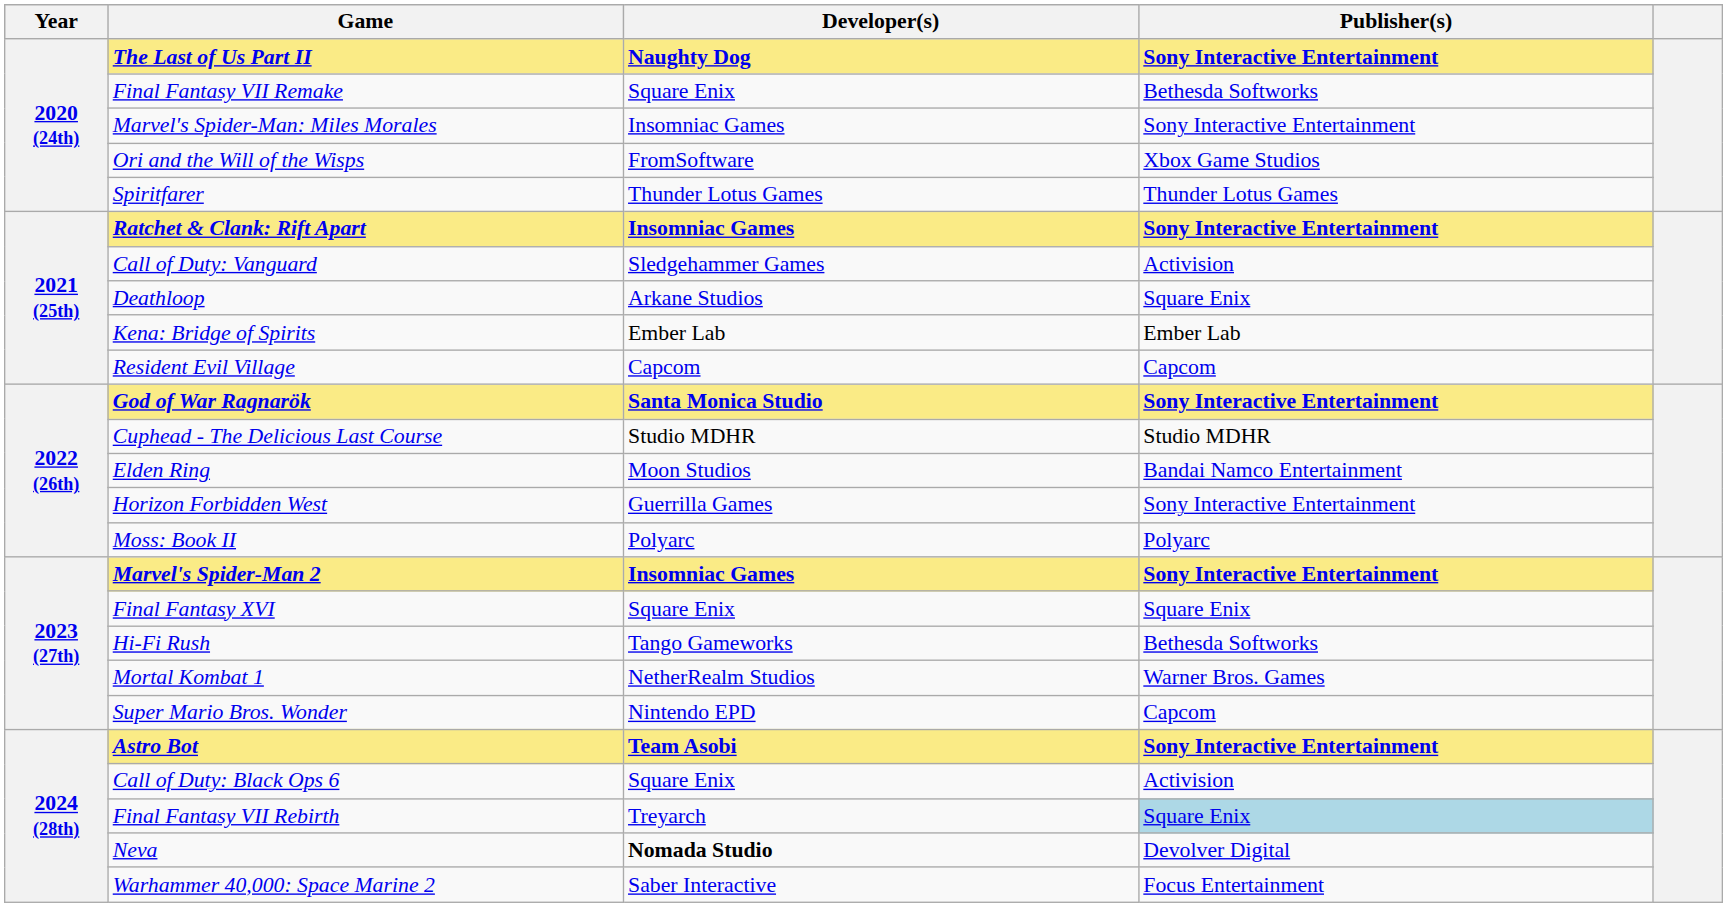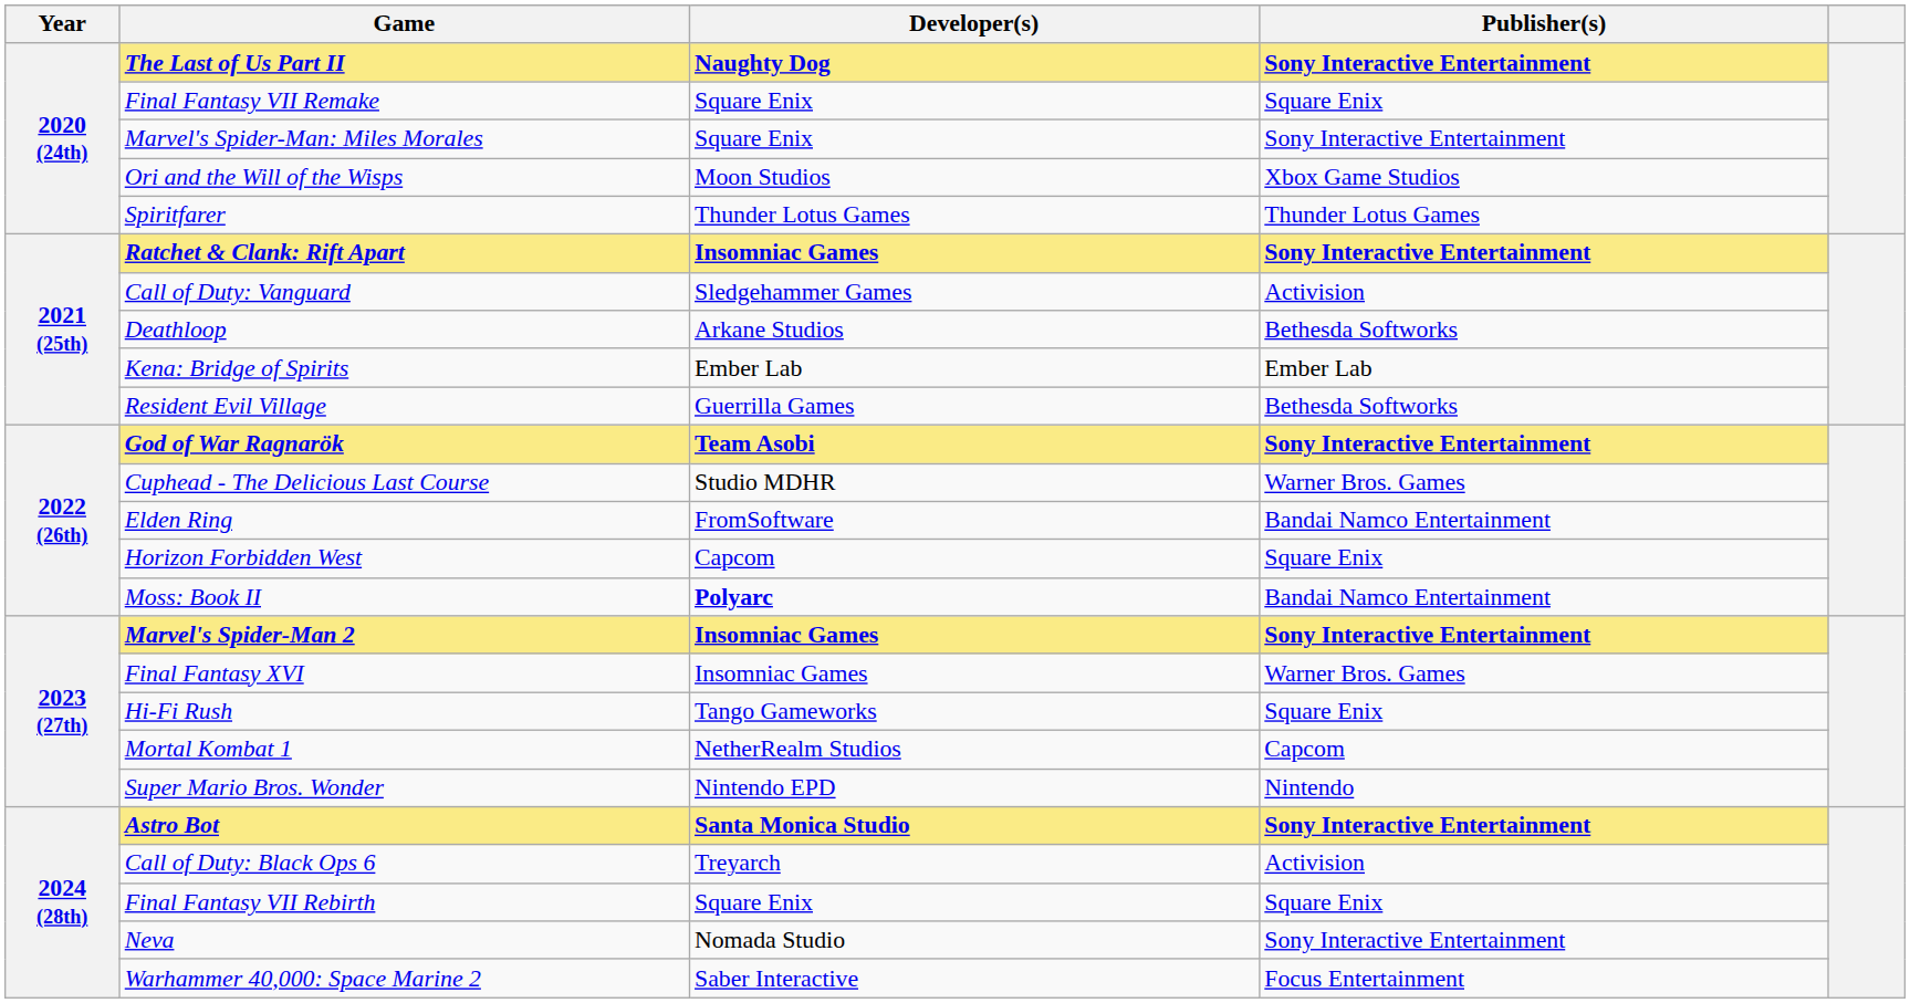 <table class="wikitable sortable" style="width:100%;">
 <tr style="background:#bebebe">
 <th scope="col" style="width:6%;">Year</th>
 <th scope="col" style="width:30%;">Game</th>
 <th scope="col" style="width:30%;">Developer(s)</th>
 <th scope="col" style="width:30%;">Publisher(s)</th>
 <th scope="col" style="width:4%;" class="unsortable"></th>
 </tr>
 <tr>
 <th scope="row" rowspan="5" style="text-align:center"><a href='#'>2020</a> <br><small><a href='#'>(24th)</a> </small></th>
 <td style="background:#FAEB86"><strong><em><a href='#'>The Last of Us Part II</a></em></strong></td>
 <td style="background:#FAEB86"><strong><a href='#'>Naughty Dog</a></strong></td>
 <td style="background:#FAEB86"><strong><a href='#'>Sony Interactive Entertainment</a></strong></td>
 <th scope="row" rowspan="5" style="text-align;center;"></th>
 </tr>
 <tr>
 <td><em><a href='#'>Final Fantasy VII Remake</a></em></td>
 <td><a href='#'>Square Enix</a></td>
-<td><a href='#'>Bethesda Softworks</a></td>
+<td><a href='#'>Square Enix</a></td>
 </tr>
 <tr>
 <td><em><a href='#'>Marvel's Spider-Man: Miles Morales</a></em></td>
-<td><a href='#'>Insomniac Games</a></td>
+<td><a href='#'>Square Enix</a></td>
 <td><a href='#'>Sony Interactive Entertainment</a></td>
 </tr>
 <tr>
 <td><em><a href='#'>Ori and the Will of the Wisps</a></em></td>
-<td><a href='#'>FromSoftware</a></td>
+<td><a href='#'>Moon Studios</a></td>
 <td><a href='#'>Xbox Game Studios</a></td>
 </tr>
 <tr>
 <td><em><a href='#'>Spiritfarer</a></em></td>
 <td><a href='#'>Thunder Lotus Games</a></td>
 <td><a href='#'>Thunder Lotus Games</a></td>
 </tr>
 <tr>
 <th scope="row" rowspan="5" style="text-align:center"><a href='#'>2021</a> <br><small><a href='#'>(25th)</a> </small></th>
 <td style="background:#FAEB86"><strong><em><a href='#'>Ratchet & Clank: Rift Apart</a></em></strong></td>
 <td style="background:#FAEB86"><strong><a href='#'>Insomniac Games</a></strong></td>
 <td style="background:#FAEB86"><strong><a href='#'>Sony Interactive Entertainment</a></strong></td>
 <th scope="row" rowspan="5" style="text-align;center;"></th>
 </tr>
 <tr>
 <td><em><a href='#'>Call of Duty: Vanguard</a></em></td>
 <td><a href='#'>Sledgehammer Games</a></td>
 <td><a href='#'>Activision</a></td>
 </tr>
 <tr>
 <td><em><a href='#'>Deathloop</a></em></td>
 <td><a href='#'>Arkane Studios</a></td>
-<td><a href='#'>Square Enix</a></td>
+<td><a href='#'>Bethesda Softworks</a></td>
 </tr>
 <tr>
 <td><em><a href='#'>Kena: Bridge of Spirits</a></em></td>
 <td>Ember Lab</td>
 <td>Ember Lab</td>
 </tr>
 <tr>
 <td><em><a href='#'>Resident Evil Village</a></em></td>
-<td><a href='#'>Capcom</a></td>
-<td><a href='#'>Capcom</a></td>
+<td><a href='#'>Guerrilla Games</a></td>
+<td><a href='#'>Bethesda Softworks</a></td>
 </tr>
 <tr>
 <th scope="row" rowspan="5" style="text-align:center"><a href='#'>2022</a> <br><small><a href='#'>(26th)</a> </small></th>
 <td style="background:#FAEB86"><strong><em><a href='#'>God of War Ragnarök</a></em></strong></td>
-<td style="background:#FAEB86"><strong><a href='#'>Santa Monica Studio</a></strong></td>
+<td style="background:#FAEB86"><strong><a href='#'>Team Asobi</a></strong></td>
 <td style="background:#FAEB86"><strong><a href='#'>Sony Interactive Entertainment</a></strong></td>
 <th scope="row" rowspan="5" style="text-align;center;"></th>
 </tr>
 <tr>
 <td><em><a href='#'>Cuphead - The Delicious Last Course</a></em></td>
 <td>Studio MDHR</td>
-<td>Studio MDHR</td>
+<td><a href='#'>Warner Bros. Games</a></td>
 </tr>
 <tr>
 <td><em><a href='#'>Elden Ring</a></em></td>
-<td><a href='#'>Moon Studios</a></td>
+<td><a href='#'>FromSoftware</a></td>
 <td><a href='#'>Bandai Namco Entertainment</a></td>
 </tr>
 <tr>
 <td><em><a href='#'>Horizon Forbidden West</a></em></td>
-<td><a href='#'>Guerrilla Games</a></td>
-<td><a href='#'>Sony Interactive Entertainment</a></td>
+<td><a href='#'>Capcom</a></td>
+<td><a href='#'>Square Enix</a></td>
 </tr>
 <tr>
 <td><em><a href='#'>Moss: Book II</a></em></td>
-<td><a href='#'>Polyarc</a></td>
-<td><a href='#'>Polyarc</a></td>
+<td><strong><a href='#'>Polyarc</a></strong></td>
+<td><a href='#'>Bandai Namco Entertainment</a></td>
 </tr>
 <tr>
 <th scope="row" rowspan="5" style="text-align:center"><a href='#'>2023</a> <br><small><a href='#'>(27th)</a> </small></th>
 <td style="background:#FAEB86"><strong><em><a href='#'>Marvel's Spider-Man 2</a></em></strong></td>
 <td style="background:#FAEB86"><strong><a href='#'>Insomniac Games</a></strong></td>
 <td style="background:#FAEB86"><strong><a href='#'>Sony Interactive Entertainment</a></strong></td>
 <th scope="row" rowspan="5" style="text-align;center;"></th>
 </tr>
 <tr>
 <td><em><a href='#'>Final Fantasy XVI</a></em></td>
-<td><a href='#'>Square Enix</a></td>
-<td><a href='#'>Square Enix</a></td>
+<td><a href='#'>Insomniac Games</a></td>
+<td><a href='#'>Warner Bros. Games</a></td>
 </tr>
 <tr>
 <td><em><a href='#'>Hi-Fi Rush</a></em></td>
 <td><a href='#'>Tango Gameworks</a></td>
-<td><a href='#'>Bethesda Softworks</a></td>
+<td><a href='#'>Square Enix</a></td>
 </tr>
 <tr>
 <td><em><a href='#'>Mortal Kombat 1</a></em></td>
 <td><a href='#'>NetherRealm Studios</a></td>
-<td><a href='#'>Warner Bros. Games</a></td>
+<td><a href='#'>Capcom</a></td>
 </tr>
 <tr>
 <td><em><a href='#'>Super Mario Bros. Wonder</a></em></td>
 <td><a href='#'>Nintendo EPD</a></td>
-<td><a href='#'>Capcom</a></td>
+<td><a href='#'>Nintendo</a></td>
 </tr>
 <tr>
 <th scope="row" rowspan="5" style="text-align:center"><a href='#'>2024</a> <br><small><a href='#'>(28th)</a> </small></th>
 <td style="background:#FAEB86"><strong><em><a href='#'>Astro Bot</a></em></strong></td>
-<td style="background:#FAEB86"><strong><a href='#'>Team Asobi</a></strong></td>
+<td style="background:#FAEB86"><strong><a href='#'>Santa Monica Studio</a></strong></td>
 <td style="background:#FAEB86"><strong><a href='#'>Sony Interactive Entertainment</a></strong></td>
 <th scope="row" rowspan="5" style="text-align;center;"></th>
 </tr>
 <tr>
 <td><em><a href='#'>Call of Duty: Black Ops 6</a></em></td>
-<td><a href='#'>Square Enix</a></td>
+<td><a href='#'>Treyarch</a></td>
 <td><a href='#'>Activision</a></td>
 </tr>
 <tr>
 <td><em><a href='#'>Final Fantasy VII Rebirth</a></em></td>
-<td><a href='#'>Treyarch</a></td>
-<td style="background: lightblue;"><a href='#'>Square Enix</a></td>
+<td><a href='#'>Square Enix</a></td>
+<td><a href='#'>Square Enix</a></td>
 </tr>
 <tr>
 <td><em><a href='#'>Neva</a></em></td>
-<td><strong>Nomada Studio</strong></td>
-<td><a href='#'>Devolver Digital</a></td>
+<td>Nomada Studio</td>
+<td><a href='#'>Sony Interactive Entertainment</a></td>
 </tr>
 <tr>
 <td><em><a href='#'>Warhammer 40,000: Space Marine 2</a></em></td>
 <td><a href='#'>Saber Interactive</a></td>
 <td><a href='#'>Focus Entertainment</a></td>
 </tr>
 </table>
